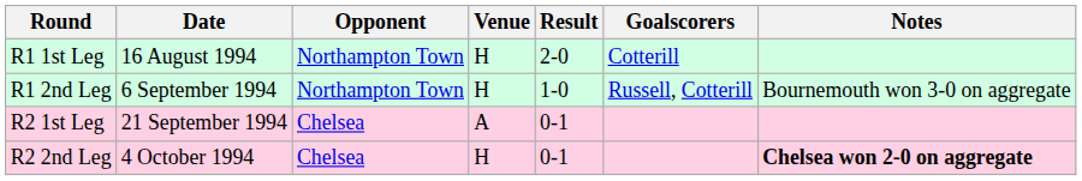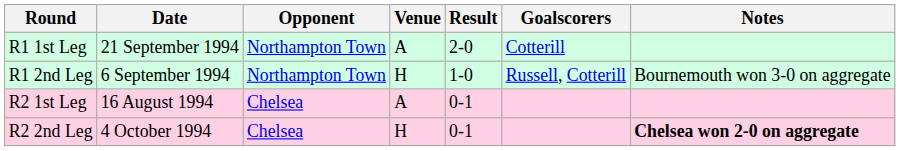 <table class="wikitable">
 <tr>
 <th>Round</th>
 <th>Date</th>
 <th>Opponent</th>
 <th>Venue</th>
 <th>Result</th>
 <th>Goalscorers</th>
 <th>Notes</th>
 </tr>
 <tr style="background-color: #d0ffe3;">
 <td>R1 1st Leg</td>
-<td>16 August 1994</td>
+<td>21 September 1994</td>
 <td><a href='#'>Northampton Town</a></td>
-<td>H</td>
+<td>A</td>
 <td>2-0</td>
 <td><a href='#'>Cotterill</a></td>
 <td></td>
 </tr>
 <tr style="background-color: #d0ffe3;">
 <td>R1 2nd Leg</td>
 <td>6 September 1994</td>
 <td><a href='#'>Northampton Town</a></td>
 <td>H</td>
 <td>1-0</td>
 <td><a href='#'>Russell</a>, <a href='#'>Cotterill</a></td>
 <td>Bournemouth won 3-0 on aggregate</td>
 </tr>
 <tr style="background-color: #ffd0e3;">
 <td>R2 1st Leg</td>
-<td>21 September 1994</td>
+<td>16 August 1994</td>
 <td><a href='#'>Chelsea</a></td>
 <td>A</td>
 <td>0-1</td>
 <td></td>
 <td></td>
 </tr>
 <tr style="background-color: #ffd0e3;">
 <td>R2 2nd Leg</td>
 <td>4 October 1994</td>
 <td><a href='#'>Chelsea</a></td>
 <td>H</td>
 <td>0-1</td>
 <td></td>
 <td><strong>Chelsea won 2-0 on aggregate</strong></td>
 </tr>
 </table>
